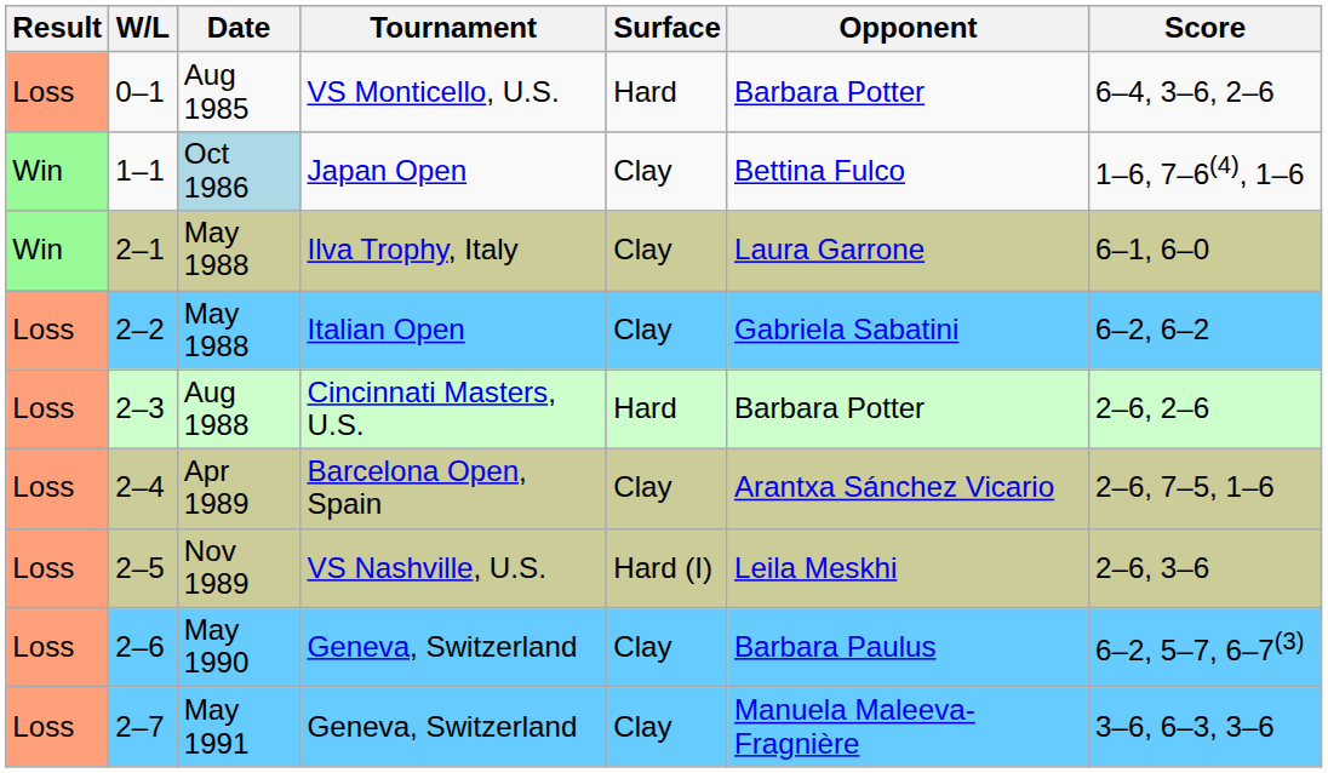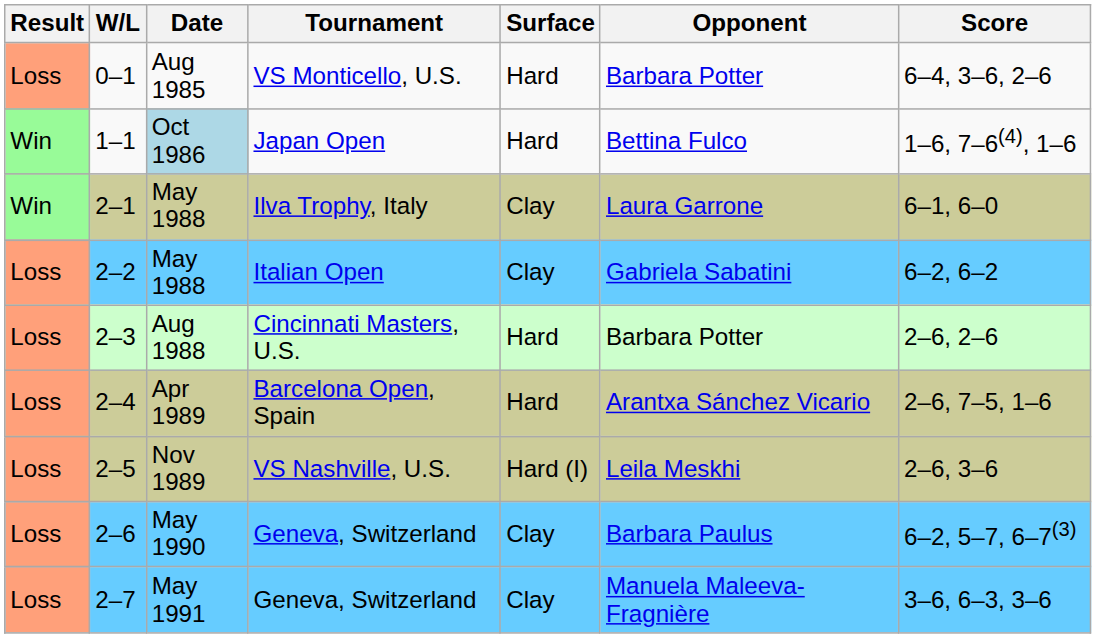 <table class="sortable wikitable">
 <tr>
 <th style="width:40px">Result</th>
 <th style="width:30px" class="unsortable">W/L</th>
 <th style="width:60px">Date</th>
 <th style="width:160px">Tournament</th>
 <th style="width:50px">Surface</th>
 <th style="width:190px">Opponent</th>
 <th style="width:120px" class="unsortable">Score</th>
 </tr>
 <tr>
 <td style="background:#ffa07a;">Loss</td>
 <td>0–1</td>
 <td>Aug 1985</td>
 <td><a href='#'>VS Monticello</a>, U.S.</td>
 <td>Hard</td>
 <td> <a href='#'>Barbara Potter</a></td>
 <td>6–4, 3–6, 2–6</td>
 </tr>
 <tr>
 <td style="background:#98fb98;">Win</td>
 <td>1–1</td>
 <td style="background: lightblue;">Oct 1986</td>
 <td><a href='#'>Japan Open</a></td>
-<td>Clay</td>
+<td>Hard</td>
 <td> <a href='#'>Bettina Fulco</a></td>
 <td>1–6, 7–6<sup>(4)</sup>, 1–6</td>
 </tr>
 <tr style="background:#cccc99;">
 <td style="background:#98fb98;">Win</td>
 <td>2–1</td>
 <td>May 1988</td>
 <td><a href='#'>Ilva Trophy</a>, Italy</td>
 <td>Clay</td>
 <td> <a href='#'>Laura Garrone</a></td>
 <td>6–1, 6–0</td>
 </tr>
 <tr style="background:#66ccff;">
 <td style="background:#ffa07a;">Loss</td>
 <td>2–2</td>
 <td>May 1988</td>
 <td><a href='#'>Italian Open</a></td>
 <td>Clay</td>
 <td> <a href='#'>Gabriela Sabatini</a></td>
 <td>6–2, 6–2</td>
 </tr>
 <tr style="background:#ccffcc;">
 <td style="background:#ffa07a;">Loss</td>
 <td>2–3</td>
 <td>Aug 1988</td>
 <td><a href='#'>Cincinnati Masters</a>, U.S.</td>
 <td>Hard</td>
 <td> Barbara Potter</td>
 <td>2–6, 2–6</td>
 </tr>
 <tr style="background:#cccc99;">
 <td style="background:#ffa07a;">Loss</td>
 <td>2–4</td>
 <td>Apr 1989</td>
 <td><a href='#'>Barcelona Open</a>, Spain</td>
-<td>Clay</td>
+<td>Hard</td>
 <td> <a href='#'>Arantxa Sánchez Vicario</a></td>
 <td>2–6, 7–5, 1–6</td>
 </tr>
 <tr style="background:#cccc99;">
 <td style="background:#ffa07a;">Loss</td>
 <td>2–5</td>
 <td>Nov 1989</td>
 <td><a href='#'>VS Nashville</a>, U.S.</td>
 <td>Hard (I)</td>
 <td> <a href='#'>Leila Meskhi</a></td>
 <td>2–6, 3–6</td>
 </tr>
 <tr style="background:#66ccff;">
 <td style="background:#ffa07a;">Loss</td>
 <td>2–6</td>
 <td>May 1990</td>
 <td><a href='#'>Geneva</a>, Switzerland</td>
 <td>Clay</td>
 <td> <a href='#'>Barbara Paulus</a></td>
 <td>6–2, 5–7, 6–7<sup>(3)</sup></td>
 </tr>
 <tr style="background:#66ccff;">
 <td style="background:#ffa07a;">Loss</td>
 <td>2–7</td>
 <td>May 1991</td>
 <td>Geneva, Switzerland</td>
 <td>Clay</td>
 <td> <a href='#'>Manuela Maleeva-Fragnière</a></td>
 <td>3–6, 6–3, 3–6</td>
 </tr>
 </table>
